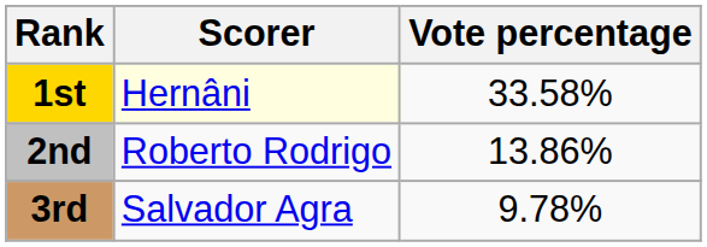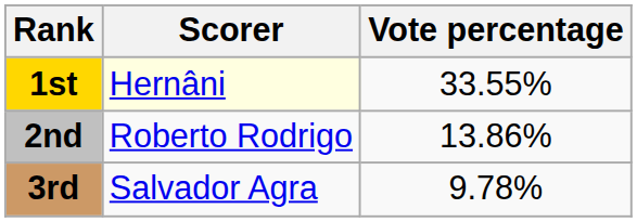 <table class="wikitable">
 <tr>
 <th>Rank</th>
 <th>Scorer</th>
 <th>Vote percentage</th>
 </tr>
 <tr>
 <td scope=col style="background-color: gold" align="center"><strong>1st</strong></td>
 <td style="background: lightyellow;"> <a href='#'>Hernâni</a></td>
-<td align="center">33.58%</td>
+<td align="center">33.55%</td>
 </tr>
 <tr>
 <td scope=col style="background-color: silver" align="center"><strong>2nd</strong></td>
 <td> <a href='#'>Roberto Rodrigo</a></td>
 <td align="center">13.86%</td>
 </tr>
 <tr>
 <td scope=col style="background-color: #cc9966" align="center"><strong>3rd</strong></td>
 <td> <a href='#'>Salvador Agra</a></td>
 <td align="center">9.78%</td>
 </tr>
 </table>
